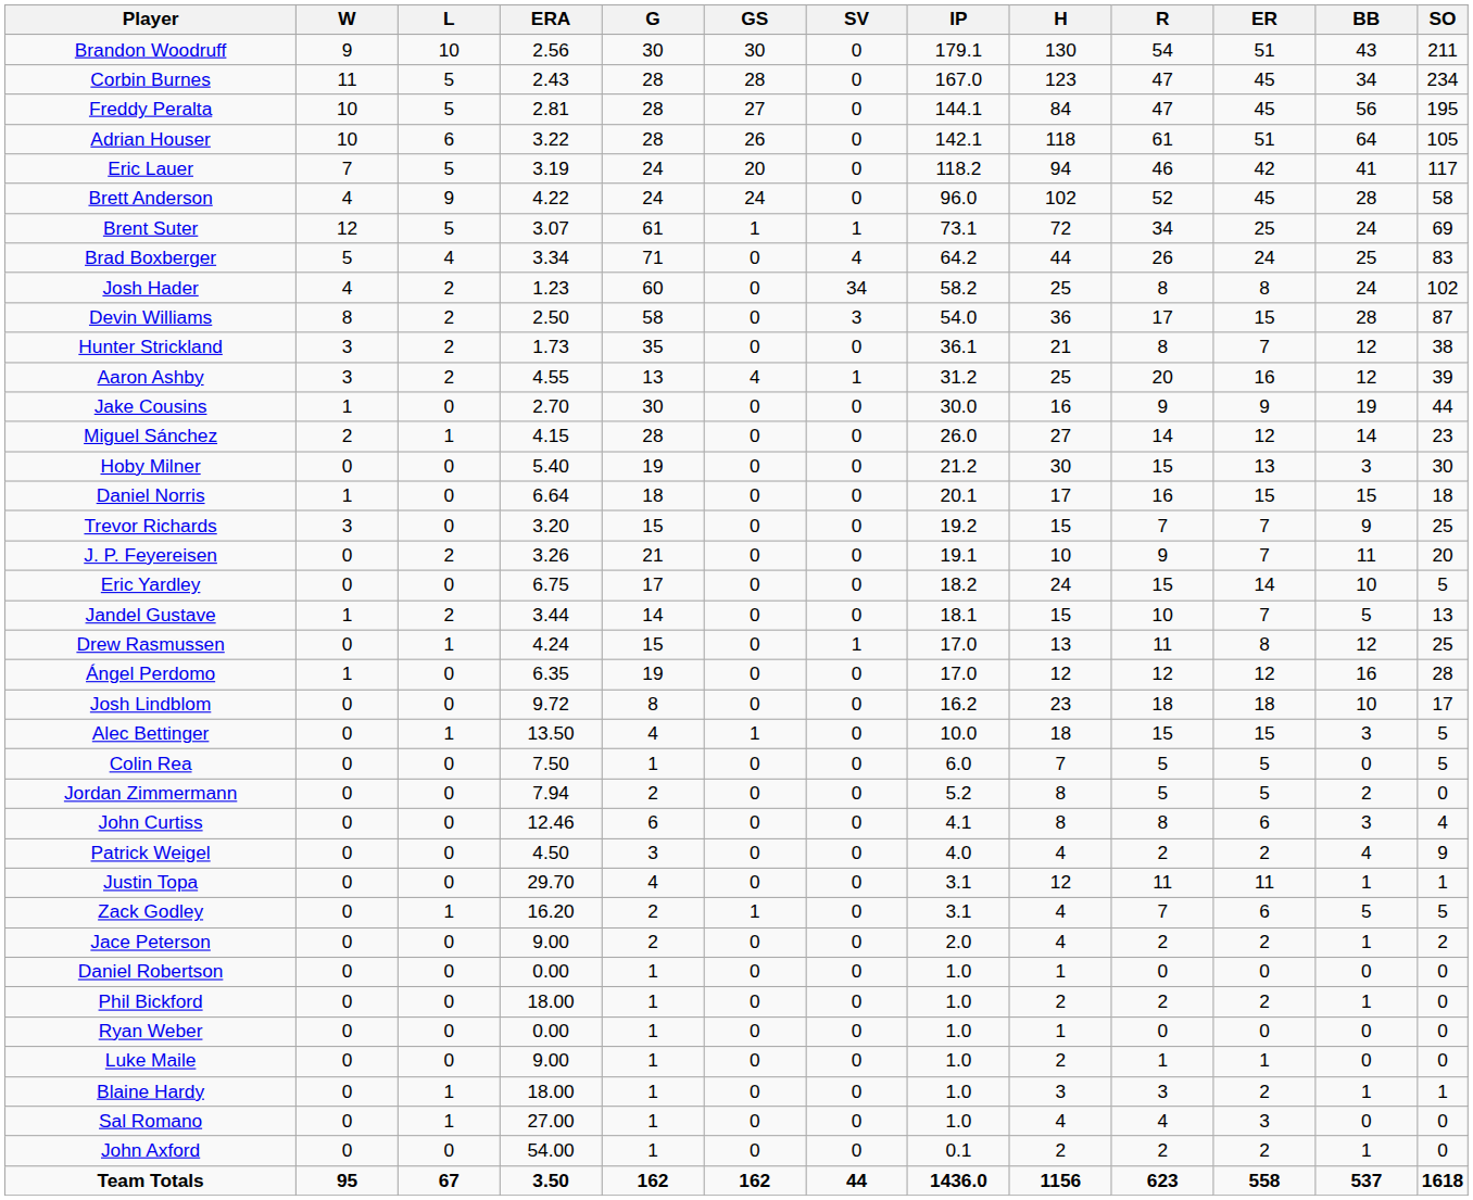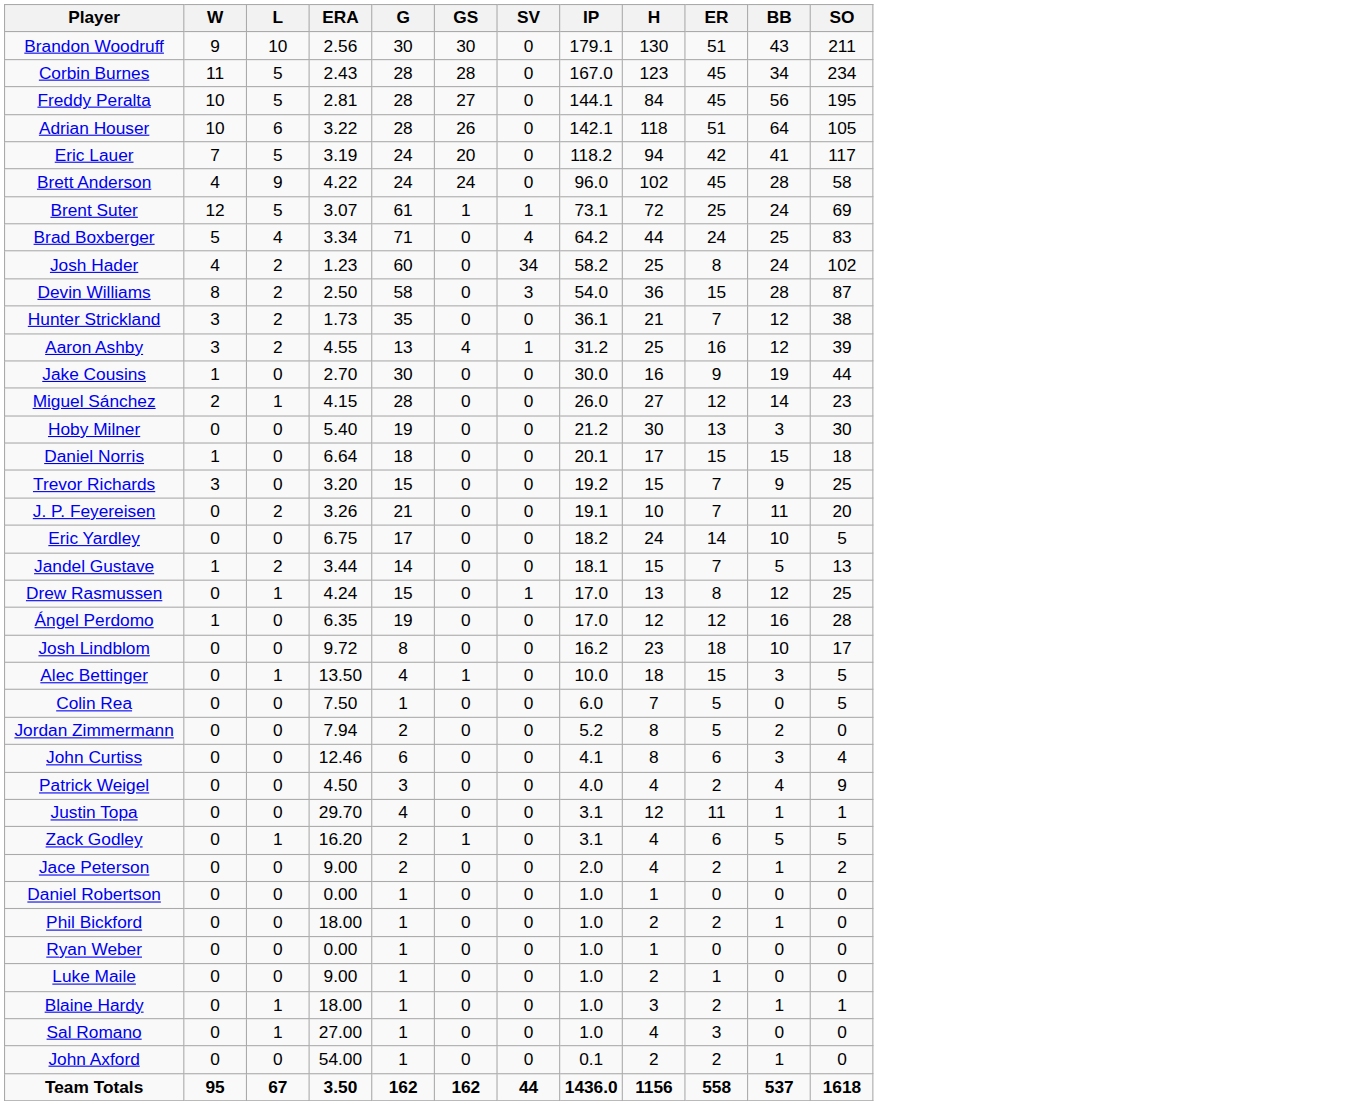 <table class=wikitable style="text-align:center">
 <tr>
 <th bgcolor=#DDDDFF; width="20%">Player</th>
 <th bgcolor=#DDDDFF; width="7%">W</th>
 <th bgcolor=#DDDDFF; width="7%">L</th>
 <th bgcolor=#DDDDFF; width="7%">ERA</th>
 <th bgcolor=#DDDDFF; width="7%">G</th>
 <th bgcolor=#DDDDFF; width="7%">GS</th>
 <th bgcolor=#DDDDFF; width="7%">SV</th>
 <th bgcolor=#DDDDFF; width="7%">IP</th>
 <th bgcolor=#DDDDFF; width="7%">H</th>
-<th bgcolor=#DDDDFF; width="7%">R</th>
 <th bgcolor=#DDDDFF; width="7%">ER</th>
 <th bgcolor=#DDDDFF; width="7%">BB</th>
 <th bgcolor=#DDDDFF; width="7%">SO</th>
 </tr>
 <tr>
 <td><a href='#'>Brandon Woodruff</a></td>
 <td>9</td>
 <td>10</td>
 <td>2.56</td>
 <td>30</td>
 <td>30</td>
 <td>0</td>
 <td>179.1</td>
 <td>130</td>
-<td>54</td>
 <td>51</td>
 <td>43</td>
 <td>211</td>
 </tr>
 <tr>
 <td><a href='#'>Corbin Burnes</a></td>
 <td>11</td>
 <td>5</td>
 <td>2.43</td>
 <td>28</td>
 <td>28</td>
 <td>0</td>
 <td>167.0</td>
 <td>123</td>
-<td>47</td>
 <td>45</td>
 <td>34</td>
 <td>234</td>
 </tr>
 <tr>
 <td><a href='#'>Freddy Peralta</a></td>
 <td>10</td>
 <td>5</td>
 <td>2.81</td>
 <td>28</td>
 <td>27</td>
 <td>0</td>
 <td>144.1</td>
 <td>84</td>
-<td>47</td>
 <td>45</td>
 <td>56</td>
 <td>195</td>
 </tr>
 <tr>
 <td><a href='#'>Adrian Houser</a></td>
 <td>10</td>
 <td>6</td>
 <td>3.22</td>
 <td>28</td>
 <td>26</td>
 <td>0</td>
 <td>142.1</td>
 <td>118</td>
-<td>61</td>
 <td>51</td>
 <td>64</td>
 <td>105</td>
 </tr>
 <tr>
 <td><a href='#'>Eric Lauer</a></td>
 <td>7</td>
 <td>5</td>
 <td>3.19</td>
 <td>24</td>
 <td>20</td>
 <td>0</td>
 <td>118.2</td>
 <td>94</td>
-<td>46</td>
 <td>42</td>
 <td>41</td>
 <td>117</td>
 </tr>
 <tr>
 <td><a href='#'>Brett Anderson</a></td>
 <td>4</td>
 <td>9</td>
 <td>4.22</td>
 <td>24</td>
 <td>24</td>
 <td>0</td>
 <td>96.0</td>
 <td>102</td>
-<td>52</td>
 <td>45</td>
 <td>28</td>
 <td>58</td>
 </tr>
 <tr>
 <td><a href='#'>Brent Suter</a></td>
 <td>12</td>
 <td>5</td>
 <td>3.07</td>
 <td>61</td>
 <td>1</td>
 <td>1</td>
 <td>73.1</td>
 <td>72</td>
-<td>34</td>
 <td>25</td>
 <td>24</td>
 <td>69</td>
 </tr>
 <tr>
 <td><a href='#'>Brad Boxberger</a></td>
 <td>5</td>
 <td>4</td>
 <td>3.34</td>
 <td>71</td>
 <td>0</td>
 <td>4</td>
 <td>64.2</td>
 <td>44</td>
-<td>26</td>
 <td>24</td>
 <td>25</td>
 <td>83</td>
 </tr>
 <tr>
 <td><a href='#'>Josh Hader</a></td>
 <td>4</td>
 <td>2</td>
 <td>1.23</td>
 <td>60</td>
 <td>0</td>
 <td>34</td>
 <td>58.2</td>
 <td>25</td>
 <td>8</td>
-<td>8</td>
 <td>24</td>
 <td>102</td>
 </tr>
 <tr>
 <td><a href='#'>Devin Williams</a></td>
 <td>8</td>
 <td>2</td>
 <td>2.50</td>
 <td>58</td>
 <td>0</td>
 <td>3</td>
 <td>54.0</td>
 <td>36</td>
-<td>17</td>
 <td>15</td>
 <td>28</td>
 <td>87</td>
 </tr>
 <tr>
 <td><a href='#'>Hunter Strickland</a></td>
 <td>3</td>
 <td>2</td>
 <td>1.73</td>
 <td>35</td>
 <td>0</td>
 <td>0</td>
 <td>36.1</td>
 <td>21</td>
-<td>8</td>
 <td>7</td>
 <td>12</td>
 <td>38</td>
 </tr>
 <tr>
 <td><a href='#'>Aaron Ashby</a></td>
 <td>3</td>
 <td>2</td>
 <td>4.55</td>
 <td>13</td>
 <td>4</td>
 <td>1</td>
 <td>31.2</td>
 <td>25</td>
-<td>20</td>
 <td>16</td>
 <td>12</td>
 <td>39</td>
 </tr>
 <tr>
 <td><a href='#'>Jake Cousins</a></td>
 <td>1</td>
 <td>0</td>
 <td>2.70</td>
 <td>30</td>
 <td>0</td>
 <td>0</td>
 <td>30.0</td>
 <td>16</td>
 <td>9</td>
-<td>9</td>
 <td>19</td>
 <td>44</td>
 </tr>
 <tr>
 <td><a href='#'>Miguel Sánchez</a></td>
 <td>2</td>
 <td>1</td>
 <td>4.15</td>
 <td>28</td>
 <td>0</td>
 <td>0</td>
 <td>26.0</td>
 <td>27</td>
-<td>14</td>
 <td>12</td>
 <td>14</td>
 <td>23</td>
 </tr>
 <tr>
 <td><a href='#'>Hoby Milner</a></td>
 <td>0</td>
 <td>0</td>
 <td>5.40</td>
 <td>19</td>
 <td>0</td>
 <td>0</td>
 <td>21.2</td>
 <td>30</td>
-<td>15</td>
 <td>13</td>
 <td>3</td>
 <td>30</td>
 </tr>
 <tr>
 <td><a href='#'>Daniel Norris</a></td>
 <td>1</td>
 <td>0</td>
 <td>6.64</td>
 <td>18</td>
 <td>0</td>
 <td>0</td>
 <td>20.1</td>
 <td>17</td>
-<td>16</td>
 <td>15</td>
 <td>15</td>
 <td>18</td>
 </tr>
 <tr>
 <td><a href='#'>Trevor Richards</a></td>
 <td>3</td>
 <td>0</td>
 <td>3.20</td>
 <td>15</td>
 <td>0</td>
 <td>0</td>
 <td>19.2</td>
 <td>15</td>
 <td>7</td>
-<td>7</td>
 <td>9</td>
 <td>25</td>
 </tr>
 <tr>
 <td><a href='#'>J. P. Feyereisen</a></td>
 <td>0</td>
 <td>2</td>
 <td>3.26</td>
 <td>21</td>
 <td>0</td>
 <td>0</td>
 <td>19.1</td>
 <td>10</td>
-<td>9</td>
 <td>7</td>
 <td>11</td>
 <td>20</td>
 </tr>
 <tr>
 <td><a href='#'>Eric Yardley</a></td>
 <td>0</td>
 <td>0</td>
 <td>6.75</td>
 <td>17</td>
 <td>0</td>
 <td>0</td>
 <td>18.2</td>
 <td>24</td>
-<td>15</td>
 <td>14</td>
 <td>10</td>
 <td>5</td>
 </tr>
 <tr>
 <td><a href='#'>Jandel Gustave</a></td>
 <td>1</td>
 <td>2</td>
 <td>3.44</td>
 <td>14</td>
 <td>0</td>
 <td>0</td>
 <td>18.1</td>
 <td>15</td>
-<td>10</td>
 <td>7</td>
 <td>5</td>
 <td>13</td>
 </tr>
 <tr>
 <td><a href='#'>Drew Rasmussen</a></td>
 <td>0</td>
 <td>1</td>
 <td>4.24</td>
 <td>15</td>
 <td>0</td>
 <td>1</td>
 <td>17.0</td>
 <td>13</td>
-<td>11</td>
 <td>8</td>
 <td>12</td>
 <td>25</td>
 </tr>
 <tr>
 <td><a href='#'>Ángel Perdomo</a></td>
 <td>1</td>
 <td>0</td>
 <td>6.35</td>
 <td>19</td>
 <td>0</td>
 <td>0</td>
 <td>17.0</td>
-<td>12</td>
 <td>12</td>
 <td>12</td>
 <td>16</td>
 <td>28</td>
 </tr>
 <tr>
 <td><a href='#'>Josh Lindblom</a></td>
 <td>0</td>
 <td>0</td>
 <td>9.72</td>
 <td>8</td>
 <td>0</td>
 <td>0</td>
 <td>16.2</td>
 <td>23</td>
 <td>18</td>
-<td>18</td>
 <td>10</td>
 <td>17</td>
 </tr>
 <tr>
 <td><a href='#'>Alec Bettinger</a></td>
 <td>0</td>
 <td>1</td>
 <td>13.50</td>
 <td>4</td>
 <td>1</td>
 <td>0</td>
 <td>10.0</td>
 <td>18</td>
-<td>15</td>
 <td>15</td>
 <td>3</td>
 <td>5</td>
 </tr>
 <tr>
 <td><a href='#'>Colin Rea</a></td>
 <td>0</td>
 <td>0</td>
 <td>7.50</td>
 <td>1</td>
 <td>0</td>
 <td>0</td>
 <td>6.0</td>
 <td>7</td>
 <td>5</td>
-<td>5</td>
 <td>0</td>
 <td>5</td>
 </tr>
 <tr>
 <td><a href='#'>Jordan Zimmermann</a></td>
 <td>0</td>
 <td>0</td>
 <td>7.94</td>
 <td>2</td>
 <td>0</td>
 <td>0</td>
 <td>5.2</td>
 <td>8</td>
 <td>5</td>
-<td>5</td>
 <td>2</td>
 <td>0</td>
 </tr>
 <tr>
 <td><a href='#'>John Curtiss</a></td>
 <td>0</td>
 <td>0</td>
 <td>12.46</td>
 <td>6</td>
 <td>0</td>
 <td>0</td>
 <td>4.1</td>
-<td>8</td>
 <td>8</td>
 <td>6</td>
 <td>3</td>
 <td>4</td>
 </tr>
 <tr>
 <td><a href='#'>Patrick Weigel</a></td>
 <td>0</td>
 <td>0</td>
 <td>4.50</td>
 <td>3</td>
 <td>0</td>
 <td>0</td>
 <td>4.0</td>
 <td>4</td>
 <td>2</td>
-<td>2</td>
 <td>4</td>
 <td>9</td>
 </tr>
 <tr>
 <td><a href='#'>Justin Topa</a></td>
 <td>0</td>
 <td>0</td>
 <td>29.70</td>
 <td>4</td>
 <td>0</td>
 <td>0</td>
 <td>3.1</td>
 <td>12</td>
 <td>11</td>
-<td>11</td>
 <td>1</td>
 <td>1</td>
 </tr>
 <tr>
 <td><a href='#'>Zack Godley</a></td>
 <td>0</td>
 <td>1</td>
 <td>16.20</td>
 <td>2</td>
 <td>1</td>
 <td>0</td>
 <td>3.1</td>
 <td>4</td>
-<td>7</td>
 <td>6</td>
 <td>5</td>
 <td>5</td>
 </tr>
 <tr>
 <td><a href='#'>Jace Peterson</a></td>
 <td>0</td>
 <td>0</td>
 <td>9.00</td>
 <td>2</td>
 <td>0</td>
 <td>0</td>
 <td>2.0</td>
 <td>4</td>
-<td>2</td>
 <td>2</td>
 <td>1</td>
 <td>2</td>
 </tr>
 <tr>
 <td><a href='#'>Daniel Robertson</a></td>
 <td>0</td>
 <td>0</td>
 <td>0.00</td>
 <td>1</td>
 <td>0</td>
 <td>0</td>
 <td>1.0</td>
 <td>1</td>
 <td>0</td>
 <td>0</td>
 <td>0</td>
-<td>0</td>
 </tr>
 <tr>
 <td><a href='#'>Phil Bickford</a></td>
 <td>0</td>
 <td>0</td>
 <td>18.00</td>
 <td>1</td>
 <td>0</td>
 <td>0</td>
 <td>1.0</td>
-<td>2</td>
 <td>2</td>
 <td>2</td>
 <td>1</td>
 <td>0</td>
 </tr>
 <tr>
 <td><a href='#'>Ryan Weber</a></td>
 <td>0</td>
 <td>0</td>
 <td>0.00</td>
 <td>1</td>
 <td>0</td>
 <td>0</td>
 <td>1.0</td>
 <td>1</td>
 <td>0</td>
 <td>0</td>
 <td>0</td>
-<td>0</td>
 </tr>
 <tr>
 <td><a href='#'>Luke Maile</a></td>
 <td>0</td>
 <td>0</td>
 <td>9.00</td>
 <td>1</td>
 <td>0</td>
 <td>0</td>
 <td>1.0</td>
 <td>2</td>
-<td>1</td>
 <td>1</td>
 <td>0</td>
 <td>0</td>
 </tr>
 <tr>
 <td><a href='#'>Blaine Hardy</a></td>
 <td>0</td>
 <td>1</td>
 <td>18.00</td>
 <td>1</td>
 <td>0</td>
 <td>0</td>
 <td>1.0</td>
 <td>3</td>
-<td>3</td>
 <td>2</td>
 <td>1</td>
 <td>1</td>
 </tr>
 <tr>
 <td><a href='#'>Sal Romano</a></td>
 <td>0</td>
 <td>1</td>
 <td>27.00</td>
 <td>1</td>
 <td>0</td>
 <td>0</td>
 <td>1.0</td>
-<td>4</td>
 <td>4</td>
 <td>3</td>
 <td>0</td>
 <td>0</td>
 </tr>
 <tr>
 <td><a href='#'>John Axford</a></td>
 <td>0</td>
 <td>0</td>
 <td>54.00</td>
 <td>1</td>
 <td>0</td>
 <td>0</td>
 <td>0.1</td>
 <td>2</td>
 <td>2</td>
-<td>2</td>
 <td>1</td>
 <td>0</td>
 </tr>
 <tr>
 <td><strong>Team Totals</strong></td>
 <td><strong>95</strong></td>
 <td><strong>67</strong></td>
 <td><strong>3.50</strong></td>
 <td><strong>162</strong></td>
 <td><strong>162</strong></td>
 <td><strong>44</strong></td>
 <td><strong>1436.0</strong></td>
 <td><strong>1156</strong></td>
-<td><strong>623</strong></td>
 <td><strong>558</strong></td>
 <td><strong>537</strong></td>
 <td><strong>1618</strong></td>
 </tr>
 </table>
